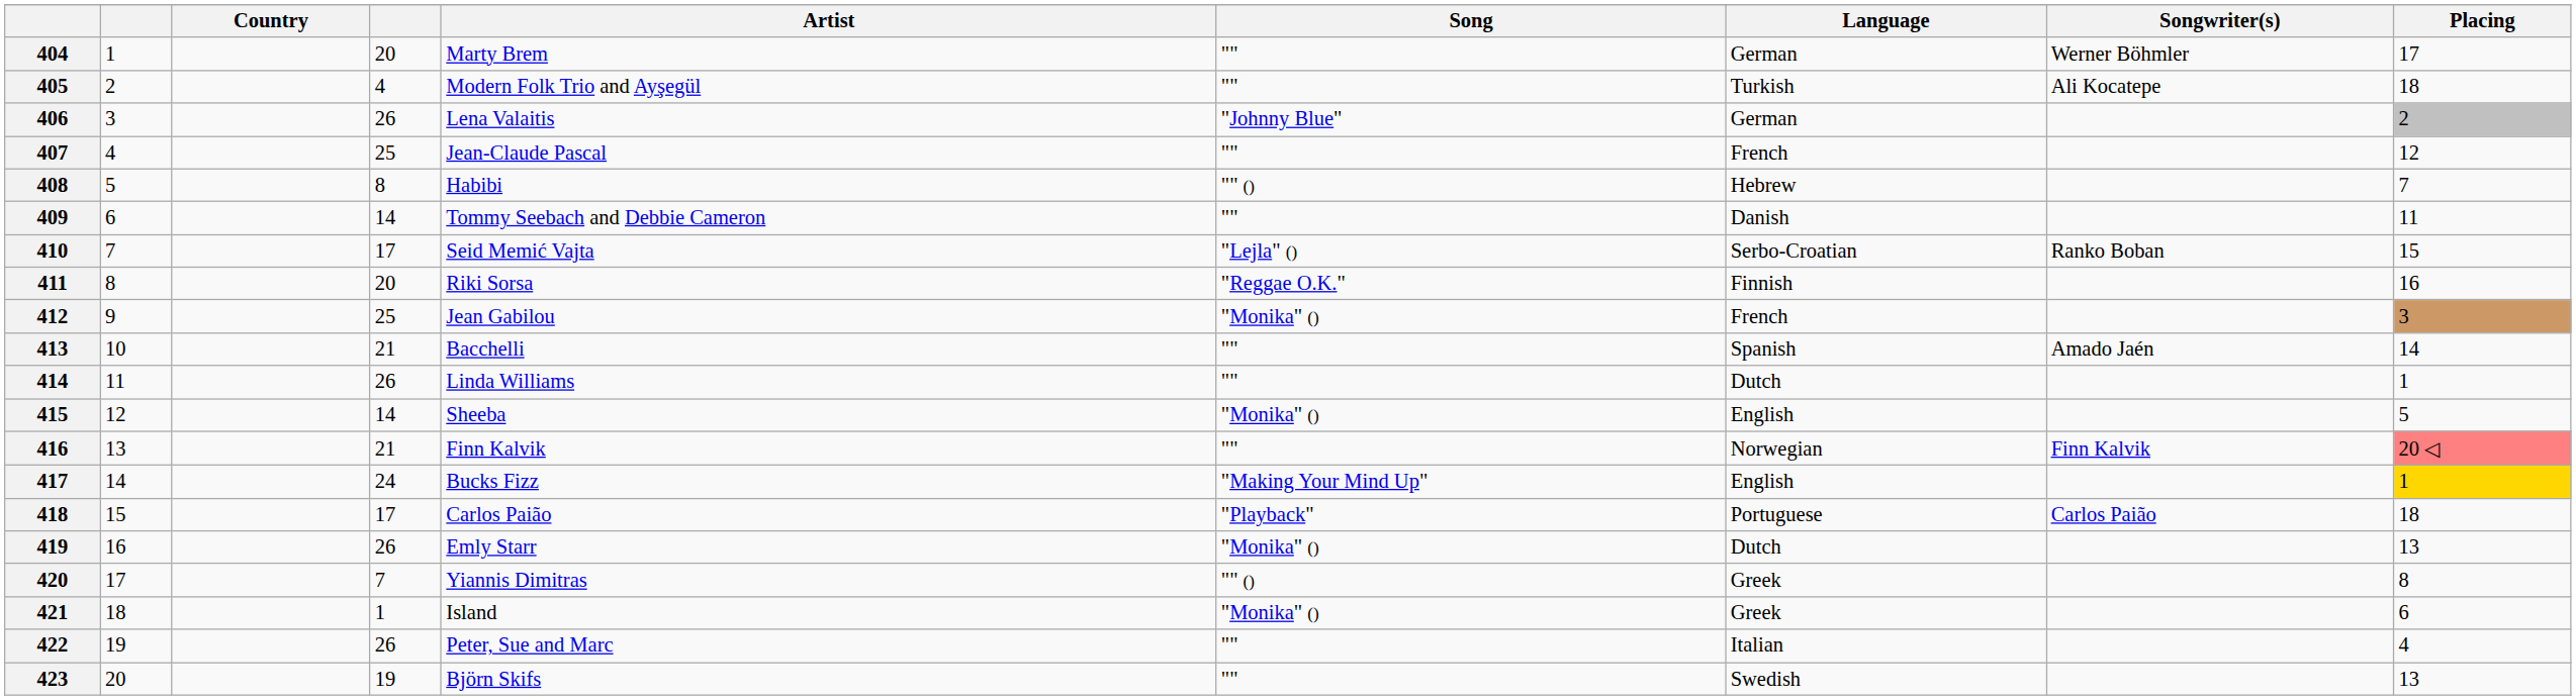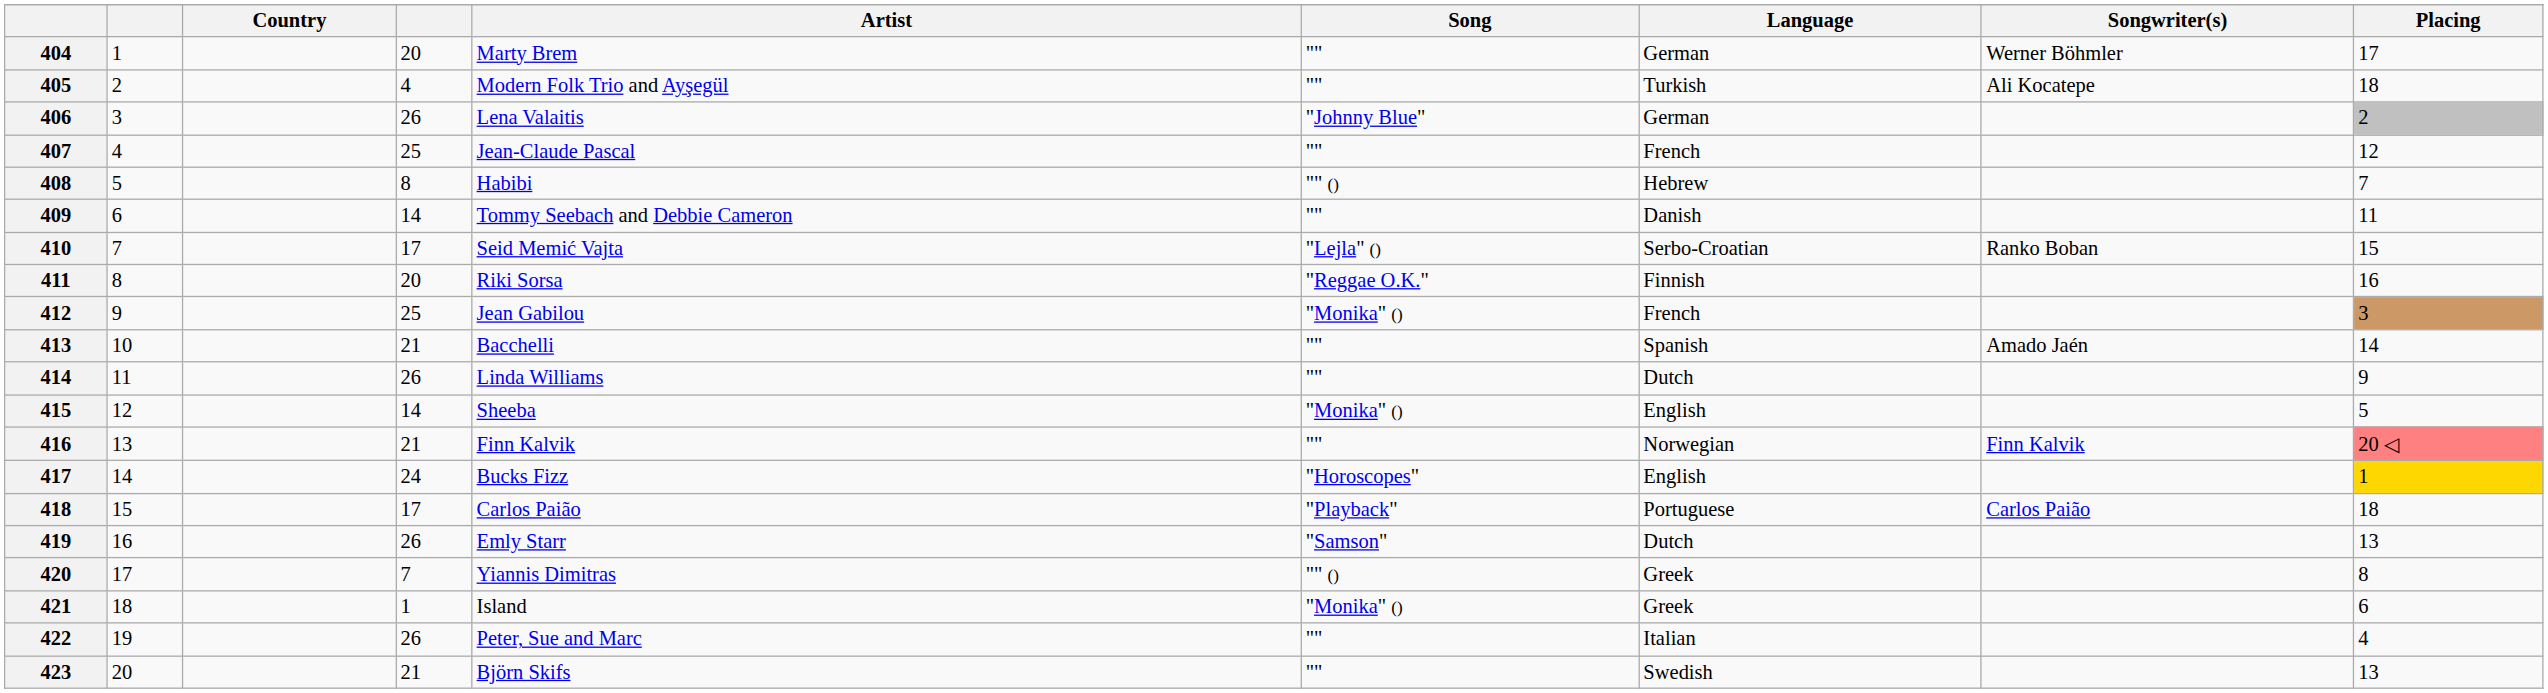 <table class="wikitable plainrowheaders" style="width:100%">
 <tr>
 </tr>
 <tr>
 <th scope="col"></th>
 <th scope="col"></th>
 <th scope="col">Country</th>
 <th scope="col"></th>
 <th scope="col">Artist</th>
 <th scope="col">Song</th>
 <th scope="col">Language</th>
 <th scope="col">Songwriter(s)</th>
 <th scope="col">Placing</th>
 </tr>
 <tr>
 <th scope="row">404</th>
 <td>1</td>
 <td></td>
 <td>20</td>
 <td><a href='#'>Marty Brem</a></td>
 <td>""</td>
 <td>German</td>
 <td>Werner Böhmler</td>
 <td>17</td>
 </tr>
 <tr>
 <th scope="row">405</th>
 <td>2</td>
 <td></td>
 <td>4</td>
 <td><a href='#'>Modern Folk Trio</a> and <a href='#'>Ayşegül</a></td>
 <td>""</td>
 <td>Turkish</td>
 <td>Ali Kocatepe</td>
 <td>18</td>
 </tr>
 <tr>
 <th scope="row">406</th>
 <td>3</td>
 <td></td>
 <td>26</td>
 <td><a href='#'>Lena Valaitis</a></td>
 <td>"<a href='#'>Johnny Blue</a>"</td>
 <td>German</td>
 <td></td>
 <td bgcolor="silver">2</td>
 </tr>
 <tr>
 <th scope="row">407</th>
 <td>4</td>
 <td></td>
 <td>25</td>
 <td><a href='#'>Jean-Claude Pascal</a></td>
 <td>""</td>
 <td>French</td>
 <td></td>
 <td>12</td>
 </tr>
 <tr>
 <th scope="row">408</th>
 <td>5</td>
 <td></td>
 <td>8</td>
 <td><a href='#'>Habibi</a></td>
 <td>"" <small>()</small></td>
 <td>Hebrew</td>
 <td></td>
 <td>7</td>
 </tr>
 <tr>
 <th scope="row">409</th>
 <td>6</td>
 <td></td>
 <td>14</td>
 <td><a href='#'>Tommy Seebach</a> and <a href='#'>Debbie Cameron</a></td>
 <td>""</td>
 <td>Danish</td>
 <td></td>
 <td>11</td>
 </tr>
 <tr>
 <th scope="row">410</th>
 <td>7</td>
 <td></td>
 <td>17</td>
 <td><a href='#'>Seid Memić Vajta</a></td>
 <td>"<a href='#'>Lejla</a>" <small>()</small></td>
 <td>Serbo-Croatian</td>
 <td>Ranko Boban</td>
 <td>15</td>
 </tr>
 <tr>
 <th scope="row">411</th>
 <td>8</td>
 <td></td>
 <td>20</td>
 <td><a href='#'>Riki Sorsa</a></td>
 <td>"<a href='#'>Reggae O.K.</a>"</td>
 <td>Finnish</td>
 <td></td>
 <td>16</td>
 </tr>
 <tr>
 <th scope="row">412</th>
 <td>9</td>
 <td></td>
 <td>25</td>
 <td><a href='#'>Jean Gabilou</a></td>
 <td>"<a href='#'>Monika</a>" <small>()</small></td>
 <td>French</td>
 <td></td>
 <td bgcolor="#C96">3</td>
 </tr>
 <tr>
 <th scope="row">413</th>
 <td>10</td>
 <td></td>
 <td>21</td>
 <td><a href='#'>Bacchelli</a></td>
 <td>""</td>
 <td>Spanish</td>
 <td>Amado Jaén</td>
 <td>14</td>
 </tr>
 <tr>
 <th scope="row">414</th>
 <td>11</td>
 <td></td>
 <td>26</td>
 <td><a href='#'>Linda Williams</a></td>
 <td>""</td>
 <td>Dutch</td>
 <td></td>
-<td>1</td>
+<td>9</td>
 </tr>
 <tr>
 <th scope="row">415</th>
 <td>12</td>
 <td></td>
 <td>14</td>
 <td><a href='#'>Sheeba</a></td>
 <td>"<a href='#'>Monika</a>" <small>()</small></td>
 <td>English</td>
 <td></td>
 <td>5</td>
 </tr>
 <tr>
 <th scope="row">416</th>
 <td>13</td>
 <td></td>
 <td>21</td>
 <td><a href='#'>Finn Kalvik</a></td>
 <td>""</td>
 <td>Norwegian</td>
 <td><a href='#'>Finn Kalvik</a></td>
 <td bgcolor="#FE8080">20 ◁</td>
 </tr>
 <tr>
 <th scope="row">417</th>
 <td>14</td>
 <td></td>
 <td>24</td>
 <td><a href='#'>Bucks Fizz</a></td>
-<td>"<a href='#'>Making Your Mind Up</a>"</td>
+<td>"<a href='#'>Horoscopes</a>"</td>
 <td>English</td>
 <td></td>
 <td bgcolor="gold">1</td>
 </tr>
 <tr>
 <th scope="row">418</th>
 <td>15</td>
 <td></td>
 <td>17</td>
 <td><a href='#'>Carlos Paião</a></td>
 <td>"<a href='#'>Playback</a>"</td>
 <td>Portuguese</td>
 <td><a href='#'>Carlos Paião</a></td>
 <td>18</td>
 </tr>
 <tr>
 <th scope="row">419</th>
 <td>16</td>
 <td></td>
 <td>26</td>
 <td><a href='#'>Emly Starr</a></td>
-<td>"<a href='#'>Monika</a>" <small>()</small></td>
+<td>"<a href='#'>Samson</a>"</td>
 <td>Dutch</td>
 <td></td>
 <td>13</td>
 </tr>
 <tr>
 <th scope="row">420</th>
 <td>17</td>
 <td></td>
 <td>7</td>
 <td><a href='#'>Yiannis Dimitras</a></td>
 <td>"" <small>()</small></td>
 <td>Greek</td>
 <td></td>
 <td>8</td>
 </tr>
 <tr>
 <th scope="row">421</th>
 <td>18</td>
 <td></td>
 <td>1</td>
 <td>Island</td>
 <td>"<a href='#'>Monika</a>" <small>()</small></td>
 <td>Greek</td>
 <td></td>
 <td>6</td>
 </tr>
 <tr>
 <th scope="row">422</th>
 <td>19</td>
 <td></td>
 <td>26</td>
 <td><a href='#'>Peter, Sue and Marc</a></td>
 <td>""</td>
 <td>Italian</td>
 <td></td>
 <td>4</td>
 </tr>
 <tr>
 <th scope="row">423</th>
 <td>20</td>
 <td></td>
-<td>19</td>
+<td>21</td>
 <td><a href='#'>Björn Skifs</a></td>
 <td>""</td>
 <td>Swedish</td>
 <td></td>
 <td>13</td>
 </tr>
 </table>
